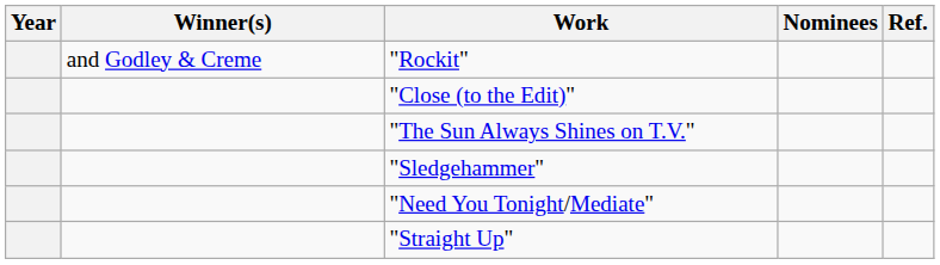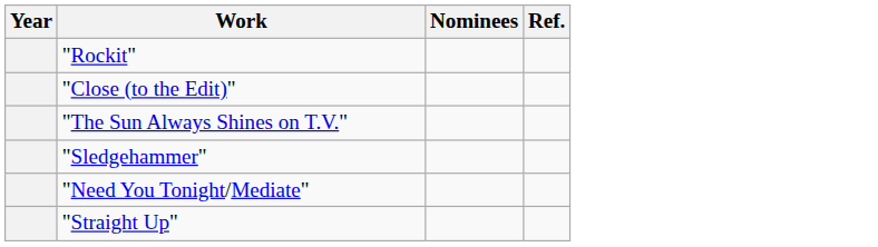 <table class="wikitable sortable">
 <tr>
 <th scope="col" style="width:5px;">Year</th>
-<th scope="col" style="width:220px;">Winner(s)</th>
 <th scope="col" style="width:270px;">Work</th>
 <th scope="col" class="unsortable">Nominees</th>
 <th scope="col" class="unsortable">Ref.</th>
 </tr>
 <tr>
 <th scope="row"></th>
-<td> and <a href='#'>Godley & Creme</a></td>
 <td>"<a href='#'>Rockit</a>" </td>
 <td></td>
 <td align="center"></td>
 </tr>
 <tr>
 <th scope="row"></th>
-<td></td>
 <td>"<a href='#'>Close (to the Edit)</a>" </td>
 <td></td>
 <td align="center"></td>
 </tr>
 <tr>
 <th scope="row"></th>
-<td></td>
 <td>"<a href='#'>The Sun Always Shines on T.V.</a>" </td>
 <td></td>
 <td align="center"></td>
 </tr>
 <tr>
 <th scope="row"></th>
-<td></td>
 <td>"<a href='#'>Sledgehammer</a>" </td>
 <td></td>
 <td align="center"></td>
 </tr>
 <tr>
 <th scope="row"></th>
-<td></td>
 <td>"<a href='#'>Need You Tonight</a>/<a href='#'>Mediate</a>" </td>
 <td></td>
 <td align="center"></td>
 </tr>
 <tr>
 <th scope="row"></th>
-<td></td>
 <td>"<a href='#'>Straight Up</a>" </td>
 <td></td>
 <td align="center"></td>
 </tr>
 </table>
